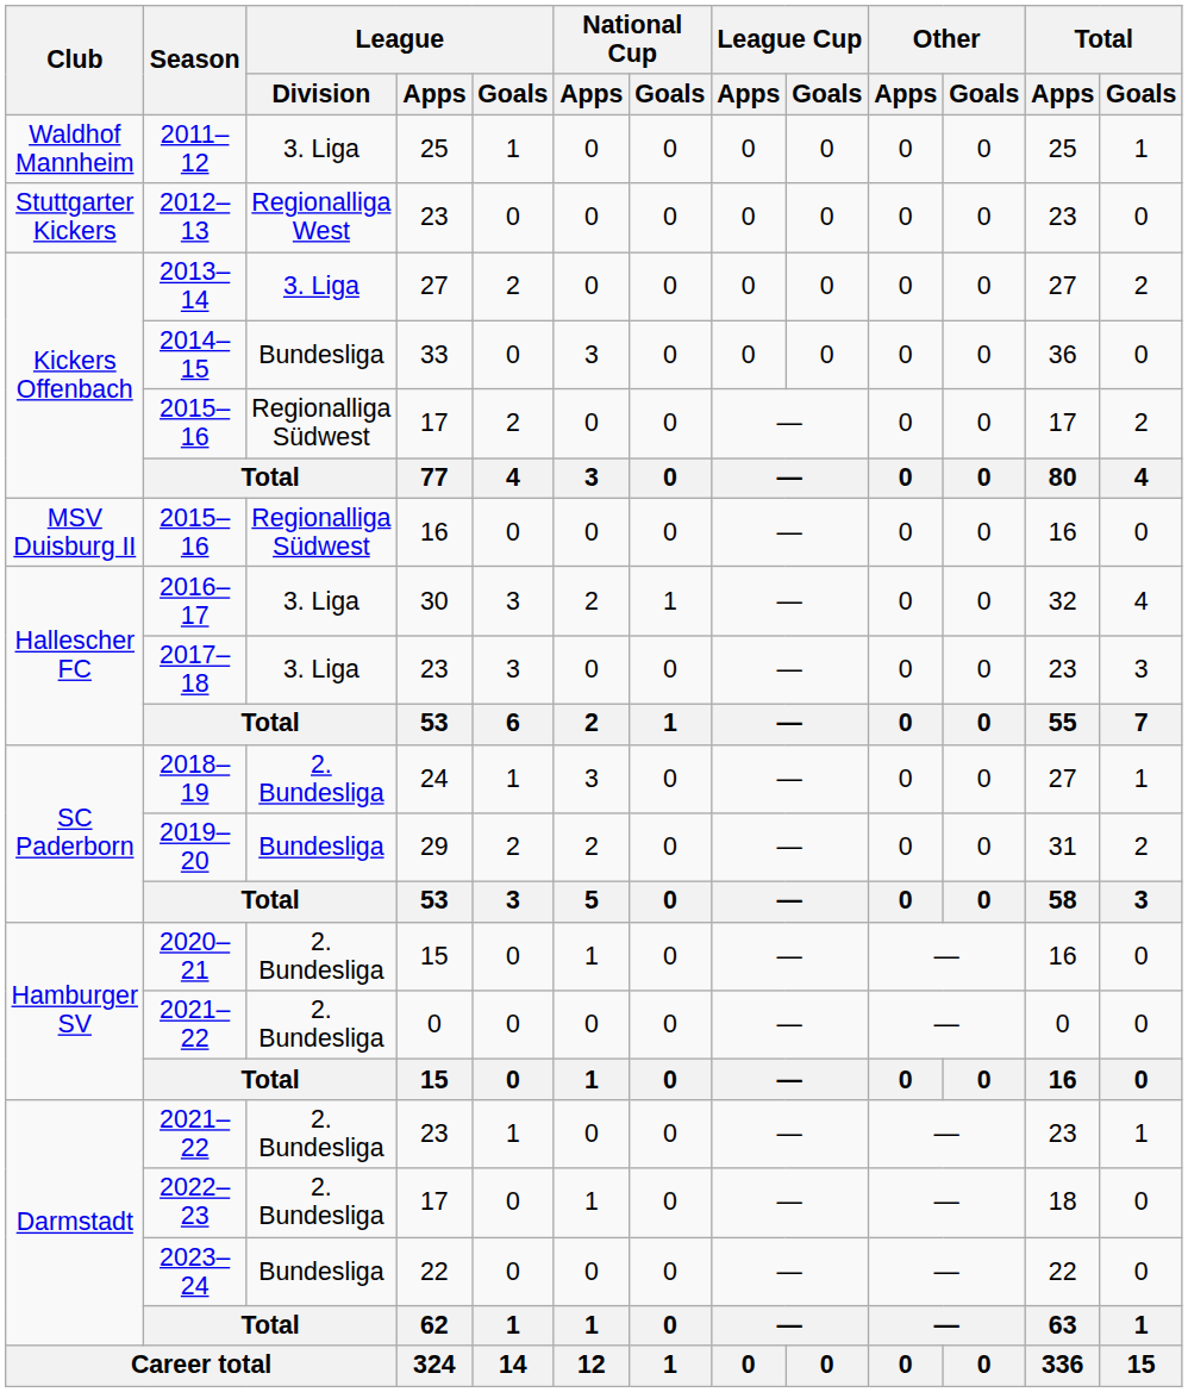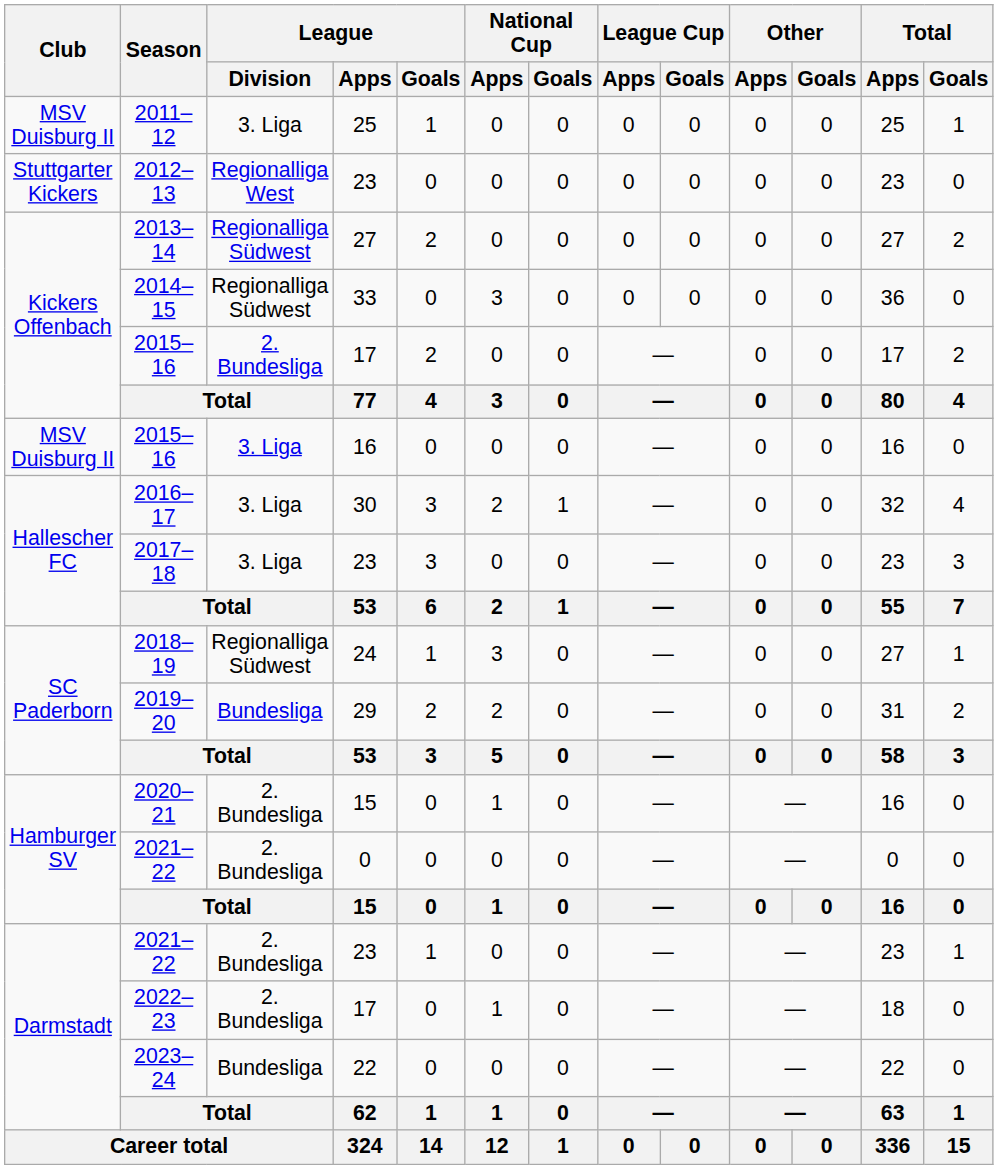 <table class="wikitable" style="text-align: center">
 <tr>
 <th rowspan="2">Club</th>
 <th rowspan="2">Season</th>
 <th colspan="3">League</th>
 <th colspan="2">National Cup</th>
 <th colspan="2">League Cup</th>
 <th colspan="2">Other</th>
 <th colspan="2">Total</th>
 </tr>
 <tr>
 <th>Division</th>
 <th>Apps</th>
 <th>Goals</th>
 <th>Apps</th>
 <th>Goals</th>
 <th>Apps</th>
 <th>Goals</th>
 <th>Apps</th>
 <th>Goals</th>
 <th>Apps</th>
 <th>Goals</th>
 </tr>
 <tr>
-<td><a href='#'>Waldhof Mannheim</a></td>
+<td><a href='#'>MSV Duisburg II</a></td>
 <td><a href='#'>2011–12</a></td>
 <td>3. Liga</td>
 <td>25</td>
 <td>1</td>
 <td>0</td>
 <td>0</td>
 <td>0</td>
 <td>0</td>
 <td>0</td>
 <td>0</td>
 <td>25</td>
 <td>1</td>
 </tr>
 <tr>
 <td><a href='#'>Stuttgarter Kickers</a></td>
 <td><a href='#'>2012–13</a></td>
 <td><a href='#'>Regionalliga West</a></td>
 <td>23</td>
 <td>0</td>
 <td>0</td>
 <td>0</td>
 <td>0</td>
 <td>0</td>
 <td>0</td>
 <td>0</td>
 <td>23</td>
 <td>0</td>
 </tr>
 <tr>
 <td rowspan="4"><a href='#'>Kickers Offenbach</a></td>
 <td><a href='#'>2013–14</a></td>
-<td><a href='#'>3. Liga</a></td>
+<td><a href='#'>Regionalliga Südwest</a></td>
 <td>27</td>
 <td>2</td>
 <td>0</td>
 <td>0</td>
 <td>0</td>
 <td>0</td>
 <td>0</td>
 <td>0</td>
 <td>27</td>
 <td>2</td>
 </tr>
 <tr>
 <td><a href='#'>2014–15</a></td>
-<td>Bundesliga</td>
+<td>Regionalliga Südwest</td>
 <td>33</td>
 <td>0</td>
 <td>3</td>
 <td>0</td>
 <td>0</td>
 <td>0</td>
 <td>0</td>
 <td>0</td>
 <td>36</td>
 <td>0</td>
 </tr>
 <tr>
 <td><a href='#'>2015–16</a></td>
-<td>Regionalliga Südwest</td>
+<td><a href='#'>2. Bundesliga</a></td>
 <td>17</td>
 <td>2</td>
 <td>0</td>
 <td>0</td>
 <td colspan="2">—</td>
 <td>0</td>
 <td>0</td>
 <td>17</td>
 <td>2</td>
 </tr>
 <tr>
 <th colspan="2">Total</th>
 <th>77</th>
 <th>4</th>
 <th>3</th>
 <th>0</th>
 <th colspan="2">—</th>
 <th>0</th>
 <th>0</th>
 <th>80</th>
 <th>4</th>
 </tr>
 <tr>
 <td><a href='#'>MSV Duisburg II</a></td>
 <td><a href='#'>2015–16</a></td>
-<td><a href='#'>Regionalliga Südwest</a></td>
+<td><a href='#'>3. Liga</a></td>
 <td>16</td>
 <td>0</td>
 <td>0</td>
 <td>0</td>
 <td colspan="2">—</td>
 <td>0</td>
 <td>0</td>
 <td>16</td>
 <td>0</td>
 </tr>
 <tr>
 <td rowspan="3"><a href='#'>Hallescher FC</a></td>
 <td><a href='#'>2016–17</a></td>
 <td>3. Liga</td>
 <td>30</td>
 <td>3</td>
 <td>2</td>
 <td>1</td>
 <td colspan="2">—</td>
 <td>0</td>
 <td>0</td>
 <td>32</td>
 <td>4</td>
 </tr>
 <tr>
 <td><a href='#'>2017–18</a></td>
 <td>3. Liga</td>
 <td>23</td>
 <td>3</td>
 <td>0</td>
 <td>0</td>
 <td colspan="2">—</td>
 <td>0</td>
 <td>0</td>
 <td>23</td>
 <td>3</td>
 </tr>
 <tr>
 <th colspan="2">Total</th>
 <th>53</th>
 <th>6</th>
 <th>2</th>
 <th>1</th>
 <th colspan="2">—</th>
 <th>0</th>
 <th>0</th>
 <th>55</th>
 <th>7</th>
 </tr>
 <tr>
 <td rowspan="3"><a href='#'>SC Paderborn</a></td>
 <td><a href='#'>2018–19</a></td>
-<td><a href='#'>2. Bundesliga</a></td>
+<td>Regionalliga Südwest</td>
 <td>24</td>
 <td>1</td>
 <td>3</td>
 <td>0</td>
 <td colspan="2">—</td>
 <td>0</td>
 <td>0</td>
 <td>27</td>
 <td>1</td>
 </tr>
 <tr>
 <td><a href='#'>2019–20</a></td>
 <td><a href='#'>Bundesliga</a></td>
 <td>29</td>
 <td>2</td>
 <td>2</td>
 <td>0</td>
 <td colspan="2">—</td>
 <td>0</td>
 <td>0</td>
 <td>31</td>
 <td>2</td>
 </tr>
 <tr>
 <th colspan="2">Total</th>
 <th>53</th>
 <th>3</th>
 <th>5</th>
 <th>0</th>
 <th colspan="2">—</th>
 <th>0</th>
 <th>0</th>
 <th>58</th>
 <th>3</th>
 </tr>
 <tr>
 <td rowspan="3"><a href='#'>Hamburger SV</a></td>
 <td><a href='#'>2020–21</a></td>
 <td>2. Bundesliga</td>
 <td>15</td>
 <td>0</td>
 <td>1</td>
 <td>0</td>
 <td colspan="2">—</td>
 <td colspan="2">—</td>
 <td>16</td>
 <td>0</td>
 </tr>
 <tr>
 <td><a href='#'>2021–22</a></td>
 <td>2. Bundesliga</td>
 <td>0</td>
 <td>0</td>
 <td>0</td>
 <td>0</td>
 <td colspan="2">—</td>
 <td colspan="2">—</td>
 <td>0</td>
 <td>0</td>
 </tr>
 <tr>
 <th colspan="2">Total</th>
 <th>15</th>
 <th>0</th>
 <th>1</th>
 <th>0</th>
 <th colspan="2">—</th>
 <th>0</th>
 <th>0</th>
 <th>16</th>
 <th>0</th>
 </tr>
 <tr>
 <td rowspan="4"><a href='#'>Darmstadt</a></td>
 <td><a href='#'>2021–22</a></td>
 <td>2. Bundesliga</td>
 <td>23</td>
 <td>1</td>
 <td>0</td>
 <td>0</td>
 <td colspan="2">—</td>
 <td colspan="2">—</td>
 <td>23</td>
 <td>1</td>
 </tr>
 <tr>
 <td><a href='#'>2022–23</a></td>
 <td>2. Bundesliga</td>
 <td>17</td>
 <td>0</td>
 <td>1</td>
 <td>0</td>
 <td colspan="2">—</td>
 <td colspan="2">—</td>
 <td>18</td>
 <td>0</td>
 </tr>
 <tr>
 <td><a href='#'>2023–24</a></td>
 <td>Bundesliga</td>
 <td>22</td>
 <td>0</td>
 <td>0</td>
 <td>0</td>
 <td colspan="2">—</td>
 <td colspan="2">—</td>
 <td>22</td>
 <td>0</td>
 </tr>
 <tr>
 <th colspan="2">Total</th>
 <th>62</th>
 <th>1</th>
 <th>1</th>
 <th>0</th>
 <th colspan="2">—</th>
 <th colspan="2">—</th>
 <th>63</th>
 <th>1</th>
 </tr>
 <tr>
 <th colspan="3">Career total</th>
 <th>324</th>
 <th>14</th>
 <th>12</th>
 <th>1</th>
 <th>0</th>
 <th>0</th>
 <th>0</th>
 <th>0</th>
 <th>336</th>
 <th>15</th>
 </tr>
 </table>
